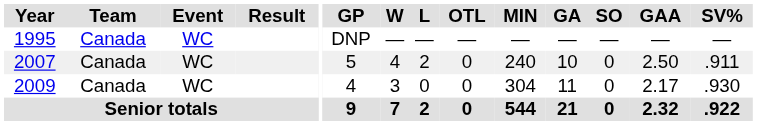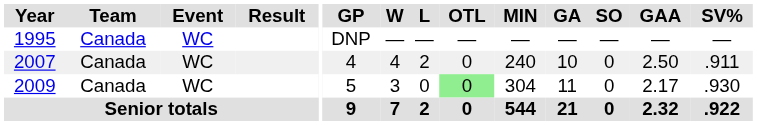 <table border="0" cellpadding="1" cellspacing="0" ID="Table3" style="text-align:center; width:40em">
 <tr ALIGN="center" bgcolor="#e0e0e0">
 <th>Year</th>
 <th>Team</th>
 <th>Event</th>
 <th>Result</th>
 <th rowspan="99" bgcolor="#ffffff"></th>
 <th>GP</th>
 <th>W</th>
 <th>L</th>
 <th>OTL</th>
 <th>MIN</th>
 <th>GA</th>
 <th>SO</th>
 <th>GAA</th>
 <th>SV%</th>
 </tr>
 <tr>
 <td><a href='#'>1995</a></td>
 <td><a href='#'>Canada</a></td>
 <td><a href='#'>WC</a></td>
 <td></td>
 <td>DNP</td>
 <td>—</td>
 <td>—</td>
 <td>—</td>
 <td>—</td>
 <td>—</td>
 <td>—</td>
 <td>—</td>
 <td>—</td>
 </tr>
 <tr bgcolor="#f0f0f0">
 <td><a href='#'>2007</a></td>
 <td>Canada</td>
 <td>WC</td>
 <td></td>
-<td>5</td>
+<td>4</td>
 <td>4</td>
 <td>2</td>
 <td>0</td>
 <td>240</td>
 <td>10</td>
 <td>0</td>
 <td>2.50</td>
 <td>.911</td>
 </tr>
 <tr>
 <td><a href='#'>2009</a></td>
 <td>Canada</td>
 <td>WC</td>
 <td></td>
-<td>4</td>
+<td>5</td>
 <td>3</td>
 <td>0</td>
-<td>0</td>
+<td style="background: lightgreen;">0</td>
 <td>304</td>
 <td>11</td>
 <td>0</td>
 <td>2.17</td>
 <td>.930</td>
 </tr>
 <tr bgcolor="#e0e0e0">
 <th colspan="4">Senior totals</th>
 <th>9</th>
 <th>7</th>
 <th>2</th>
 <th>0</th>
 <th>544</th>
 <th>21</th>
 <th>0</th>
 <th>2.32</th>
 <th>.922</th>
 </tr>
 </table>
